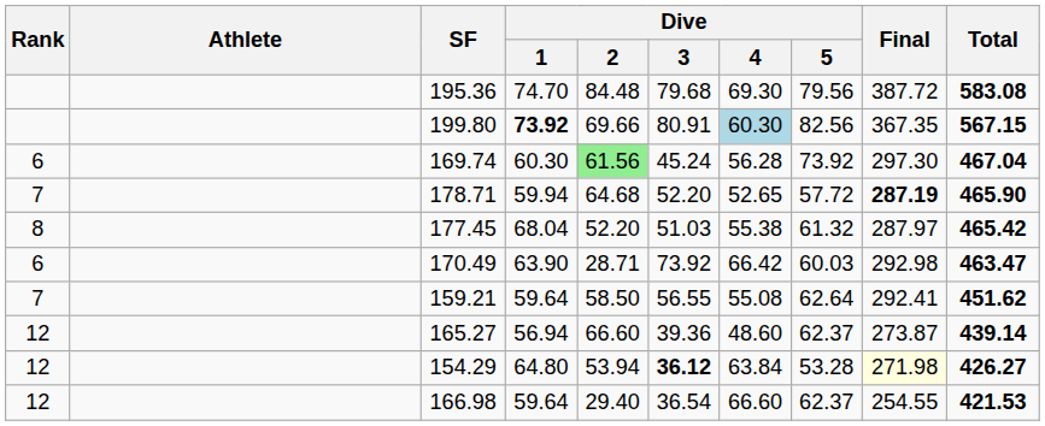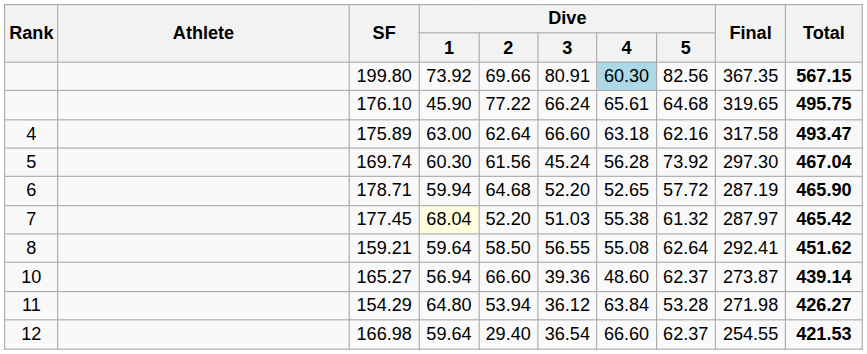 <table class=wikitable style="text-align:center">
 <tr>
 <th rowspan="2" width=40>Rank</th>
 <th rowspan="2" width=250>Athlete</th>
 <th rowspan="2" width=55>SF</th>
 <th colspan="5">Dive</th>
 <th rowspan="2" width=55>Final</th>
 <th rowspan="2" width=60>Total</th>
 </tr>
 <tr>
 <th width=45>1</th>
 <th width=45>2</th>
 <th width=45>3</th>
 <th width=45>4</th>
 <th width=45>5</th>
 </tr>
 <tr>
 <td></td>
 <td align=left></td>
-<td>195.36</td>
-<td>74.70</td>
-<td>84.48</td>
-<td>79.68</td>
-<td>69.30</td>
-<td>79.56</td>
-<td>387.72</td>
-<td><strong>583.08</strong></td>
-</tr>
-<tr>
-<td></td>
-<td align=left></td>
 <td>199.80</td>
-<td><strong>73.92</strong></td>
+<td>73.92</td>
 <td>69.66</td>
 <td>80.91</td>
 <td style="background: lightblue;">60.30</td>
 <td>82.56</td>
 <td>367.35</td>
 <td><strong>567.15</strong></td>
 </tr>
 <tr>
-<td>6</td>
+<td></td>
+<td align=left></td>
+<td>176.10</td>
+<td>45.90</td>
+<td>77.22</td>
+<td>66.24</td>
+<td>65.61</td>
+<td>64.68</td>
+<td>319.65</td>
+<td><strong>495.75</strong></td>
+</tr>
+<tr>
+<td>4</td>
+<td align=left></td>
+<td>175.89</td>
+<td>63.00</td>
+<td>62.64</td>
+<td>66.60</td>
+<td>63.18</td>
+<td>62.16</td>
+<td>317.58</td>
+<td><strong>493.47</strong></td>
+</tr>
+<tr>
+<td>5</td>
 <td align=left></td>
 <td>169.74</td>
 <td>60.30</td>
-<td style="background: lightgreen;">61.56</td>
+<td>61.56</td>
 <td>45.24</td>
 <td>56.28</td>
 <td>73.92</td>
 <td>297.30</td>
 <td><strong>467.04</strong></td>
 </tr>
 <tr>
-<td>7</td>
+<td>6</td>
 <td align=left></td>
 <td>178.71</td>
 <td>59.94</td>
 <td>64.68</td>
 <td>52.20</td>
 <td>52.65</td>
 <td>57.72</td>
-<td><strong>287.19</strong></td>
+<td>287.19</td>
 <td><strong>465.90</strong></td>
 </tr>
 <tr>
-<td>8</td>
+<td>7</td>
 <td align=left></td>
 <td>177.45</td>
-<td>68.04</td>
+<td style="background: lightyellow;">68.04</td>
 <td>52.20</td>
 <td>51.03</td>
 <td>55.38</td>
 <td>61.32</td>
 <td>287.97</td>
 <td><strong>465.42</strong></td>
 </tr>
 <tr>
-<td>6</td>
-<td align=left></td>
-<td>170.49</td>
-<td>63.90</td>
-<td>28.71</td>
-<td>73.92</td>
-<td>66.42</td>
-<td>60.03</td>
-<td>292.98</td>
-<td><strong>463.47</strong></td>
-</tr>
-<tr>
-<td>7</td>
+<td>8</td>
 <td align=left></td>
 <td>159.21</td>
 <td>59.64</td>
 <td>58.50</td>
 <td>56.55</td>
 <td>55.08</td>
 <td>62.64</td>
 <td>292.41</td>
 <td><strong>451.62</strong></td>
 </tr>
 <tr>
-<td>12</td>
+<td>10</td>
 <td align=left></td>
 <td>165.27</td>
 <td>56.94</td>
 <td>66.60</td>
 <td>39.36</td>
 <td>48.60</td>
 <td>62.37</td>
 <td>273.87</td>
 <td><strong>439.14</strong></td>
 </tr>
 <tr>
-<td>12</td>
+<td>11</td>
 <td align=left></td>
 <td>154.29</td>
 <td>64.80</td>
 <td>53.94</td>
-<td><strong>36.12</strong></td>
+<td>36.12</td>
 <td>63.84</td>
 <td>53.28</td>
-<td style="background: lightyellow;">271.98</td>
+<td>271.98</td>
 <td><strong>426.27</strong></td>
 </tr>
 <tr>
 <td>12</td>
 <td align=left></td>
 <td>166.98</td>
 <td>59.64</td>
 <td>29.40</td>
 <td>36.54</td>
 <td>66.60</td>
 <td>62.37</td>
 <td>254.55</td>
 <td><strong>421.53</strong></td>
 </tr>
 </table>
